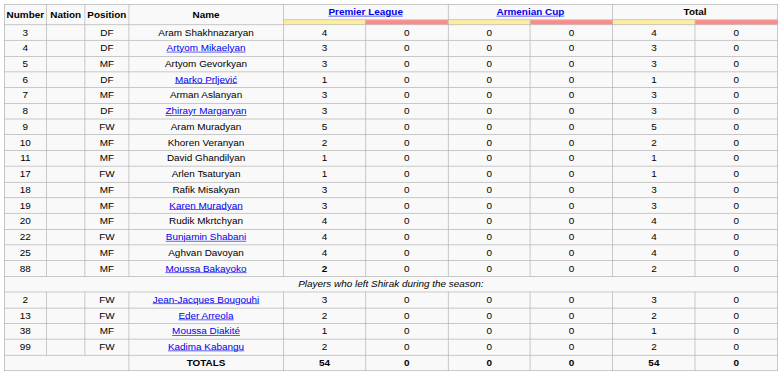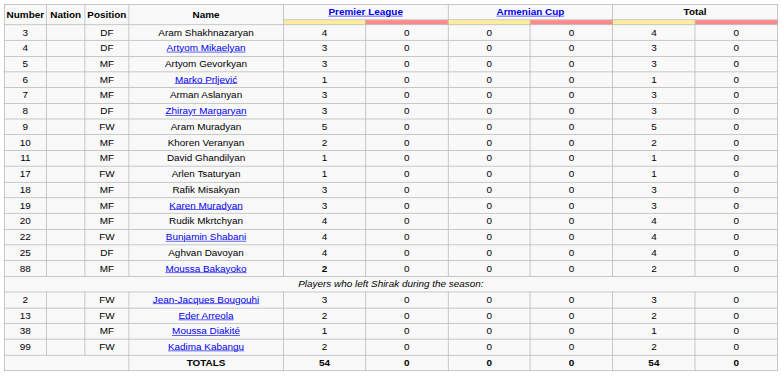 <table class="wikitable" style="text-align:center;">
 <tr>
 <td rowspan="2"  style="width:5%; text-align:center;"><strong>Number</strong></td>
 <td rowspan="2"  style="width:5%; text-align:center;"><strong>Nation</strong></td>
 <td rowspan="2"  style="width:5%; text-align:center;"><strong>Position</strong></td>
 <td rowspan="2"  style="width:20%; text-align:center;"><strong>Name</strong></td>
 <td colspan="2" style="text-align:center;"><strong><a href='#'>Premier League</a></strong></td>
 <td colspan="2" style="text-align:center;"><strong><a href='#'>Armenian Cup</a></strong></td>
 <td colspan="2" style="text-align:center;"><strong>Total</strong></td>
 </tr>
 <tr>
 <th style="width:60px; background:#fe9;"></th>
 <th style="width:60px; background:#ff8888;"></th>
 <th style="width:60px; background:#fe9;"></th>
 <th style="width:60px; background:#ff8888;"></th>
 <th style="width:60px; background:#fe9;"></th>
 <th style="width:60px; background:#ff8888;"></th>
 </tr>
 <tr>
 <td>3</td>
 <td></td>
 <td>DF</td>
 <td>Aram Shakhnazaryan</td>
 <td>4</td>
 <td>0</td>
 <td>0</td>
 <td>0</td>
 <td>4</td>
 <td>0</td>
 </tr>
 <tr>
 <td>4</td>
 <td></td>
 <td>DF</td>
 <td><a href='#'>Artyom Mikaelyan</a></td>
 <td>3</td>
 <td>0</td>
 <td>0</td>
 <td>0</td>
 <td>3</td>
 <td>0</td>
 </tr>
 <tr>
 <td>5</td>
 <td></td>
 <td>MF</td>
 <td>Artyom Gevorkyan</td>
 <td>3</td>
 <td>0</td>
 <td>0</td>
 <td>0</td>
 <td>3</td>
 <td>0</td>
 </tr>
 <tr>
 <td>6</td>
 <td></td>
-<td>DF</td>
+<td>MF</td>
 <td><a href='#'>Marko Prljević</a></td>
 <td>1</td>
 <td>0</td>
 <td>0</td>
 <td>0</td>
 <td>1</td>
 <td>0</td>
 </tr>
 <tr>
 <td>7</td>
 <td></td>
 <td>MF</td>
 <td>Arman Aslanyan</td>
 <td>3</td>
 <td>0</td>
 <td>0</td>
 <td>0</td>
 <td>3</td>
 <td>0</td>
 </tr>
 <tr>
 <td>8</td>
 <td></td>
 <td>DF</td>
 <td><a href='#'>Zhirayr Margaryan</a></td>
 <td>3</td>
 <td>0</td>
 <td>0</td>
 <td>0</td>
 <td>3</td>
 <td>0</td>
 </tr>
 <tr>
 <td>9</td>
 <td></td>
 <td>FW</td>
 <td>Aram Muradyan</td>
 <td>5</td>
 <td>0</td>
 <td>0</td>
 <td>0</td>
 <td>5</td>
 <td>0</td>
 </tr>
 <tr>
 <td>10</td>
 <td></td>
 <td>MF</td>
 <td>Khoren Veranyan</td>
 <td>2</td>
 <td>0</td>
 <td>0</td>
 <td>0</td>
 <td>2</td>
 <td>0</td>
 </tr>
 <tr>
 <td>11</td>
 <td></td>
 <td>MF</td>
 <td>David Ghandilyan</td>
 <td>1</td>
 <td>0</td>
 <td>0</td>
 <td>0</td>
 <td>1</td>
 <td>0</td>
 </tr>
 <tr>
 <td>17</td>
 <td></td>
 <td>FW</td>
 <td>Arlen Tsaturyan</td>
 <td>1</td>
 <td>0</td>
 <td>0</td>
 <td>0</td>
 <td>1</td>
 <td>0</td>
 </tr>
 <tr>
 <td>18</td>
 <td></td>
 <td>MF</td>
 <td>Rafik Misakyan</td>
 <td>3</td>
 <td>0</td>
 <td>0</td>
 <td>0</td>
 <td>3</td>
 <td>0</td>
 </tr>
 <tr>
 <td>19</td>
 <td></td>
 <td>MF</td>
 <td><a href='#'>Karen Muradyan</a></td>
 <td>3</td>
 <td>0</td>
 <td>0</td>
 <td>0</td>
 <td>3</td>
 <td>0</td>
 </tr>
 <tr>
 <td>20</td>
 <td></td>
 <td>MF</td>
 <td>Rudik Mkrtchyan</td>
 <td>4</td>
 <td>0</td>
 <td>0</td>
 <td>0</td>
 <td>4</td>
 <td>0</td>
 </tr>
 <tr>
 <td>22</td>
 <td></td>
 <td>FW</td>
 <td><a href='#'>Bunjamin Shabani</a></td>
 <td>4</td>
 <td>0</td>
 <td>0</td>
 <td>0</td>
 <td>4</td>
 <td>0</td>
 </tr>
 <tr>
 <td>25</td>
 <td></td>
-<td>MF</td>
+<td>DF</td>
 <td>Aghvan Davoyan</td>
 <td>4</td>
 <td>0</td>
 <td>0</td>
 <td>0</td>
 <td>4</td>
 <td>0</td>
 </tr>
 <tr>
 <td>88</td>
 <td></td>
 <td>MF</td>
 <td><a href='#'>Moussa Bakayoko</a></td>
 <td><strong>2</strong></td>
 <td>0</td>
 <td>0</td>
 <td>0</td>
 <td>2</td>
 <td>0</td>
 </tr>
 <tr>
 <td colspan="14"><em>Players who left Shirak during the season:</em></td>
 </tr>
 <tr>
 <td>2</td>
 <td></td>
 <td>FW</td>
 <td><a href='#'>Jean-Jacques Bougouhi</a></td>
 <td>3</td>
 <td>0</td>
 <td>0</td>
 <td>0</td>
 <td>3</td>
 <td>0</td>
 </tr>
 <tr>
 <td>13</td>
 <td></td>
 <td>FW</td>
 <td><a href='#'>Eder Arreola</a></td>
 <td>2</td>
 <td>0</td>
 <td>0</td>
 <td>0</td>
 <td>2</td>
 <td>0</td>
 </tr>
 <tr>
 <td>38</td>
 <td></td>
 <td>MF</td>
 <td><a href='#'>Moussa Diakité</a></td>
 <td>1</td>
 <td>0</td>
 <td>0</td>
 <td>0</td>
 <td>1</td>
 <td>0</td>
 </tr>
 <tr>
 <td>99</td>
 <td></td>
 <td>FW</td>
 <td><a href='#'>Kadima Kabangu</a></td>
 <td>2</td>
 <td>0</td>
 <td>0</td>
 <td>0</td>
 <td>2</td>
 <td>0</td>
 </tr>
 <tr>
 <td colspan="3"></td>
 <td><strong>TOTALS</strong></td>
 <td><strong>54</strong></td>
 <td><strong>0</strong></td>
 <td><strong>0</strong></td>
 <td><strong>0</strong></td>
 <td><strong>54</strong></td>
 <td><strong>0</strong></td>
 </tr>
 </table>
